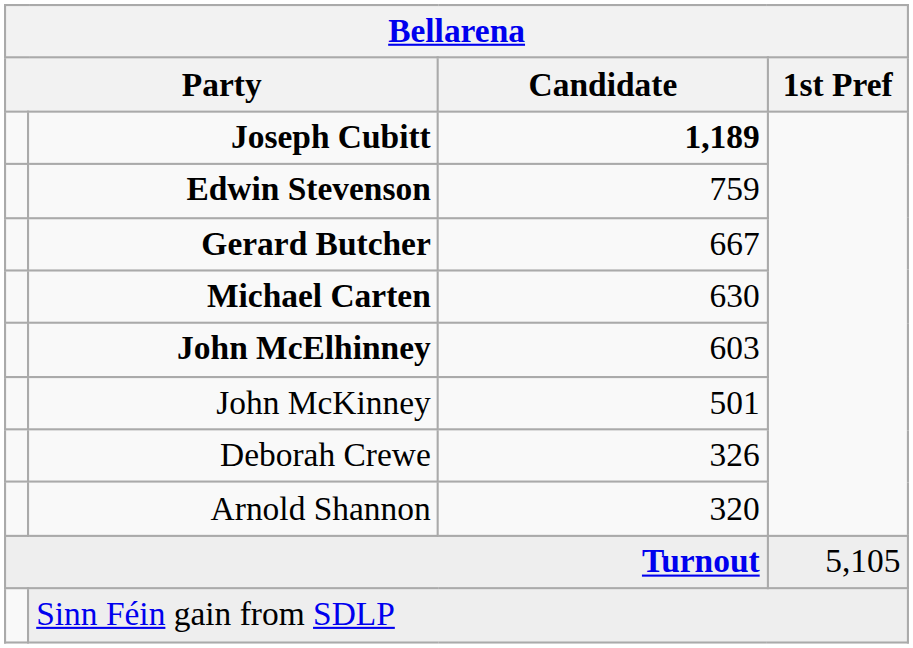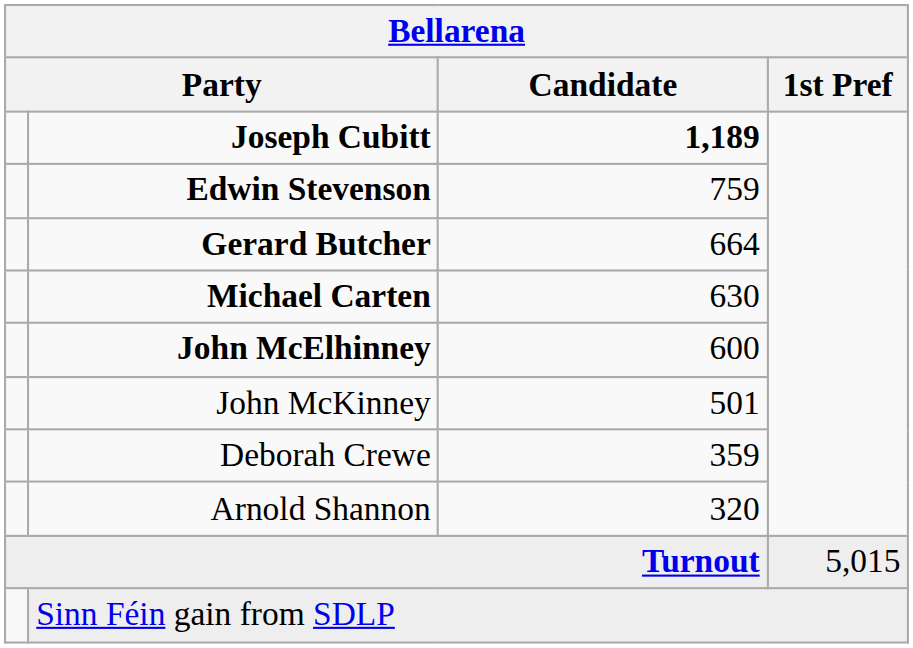 <table class="wikitable">
 <tr>
 <th colspan="4" align="center"><a href='#'>Bellarena</a></th>
 </tr>
 <tr>
 <th colspan="2" align="center" width=200>Party</th>
 <th width=150>Candidate</th>
 <th width=60>1st Pref</th>
 </tr>
 <tr>
 <td></td>
 <td align="right"><strong>Joseph Cubitt</strong></td>
 <td align="right"><strong>1,189</strong></td>
 </tr>
 <tr>
 <td></td>
 <td align="right"><strong>Edwin Stevenson</strong></td>
 <td align="right">759</td>
 </tr>
 <tr>
 <td></td>
 <td align="right"><strong>Gerard Butcher</strong></td>
-<td align="right">667</td>
+<td align="right">664</td>
 </tr>
 <tr>
 <td></td>
 <td align="right"><strong>Michael Carten</strong></td>
 <td align="right">630</td>
 </tr>
 <tr>
 <td></td>
 <td align="right"><strong>John McElhinney</strong></td>
-<td align="right">603</td>
+<td align="right">600</td>
 </tr>
 <tr>
 <td></td>
 <td align="right">John McKinney</td>
 <td align="right">501</td>
 </tr>
 <tr>
 <td></td>
 <td align="right">Deborah Crewe</td>
-<td align="right">326</td>
+<td align="right">359</td>
 </tr>
 <tr>
 <td></td>
 <td align="right">Arnold Shannon</td>
 <td align="right">320</td>
 </tr>
 <tr bgcolor="EEEEEE">
 <td colspan=3 align="right"><strong><a href='#'>Turnout</a></strong></td>
-<td align="right">5,105</td>
+<td align="right">5,015</td>
 </tr>
 <tr>
 <td bgcolor=></td>
 <td colspan=3 bgcolor="EEEEEE"><a href='#'>Sinn Féin</a> gain from <a href='#'>SDLP</a></td>
 </tr>
 </table>
